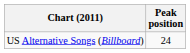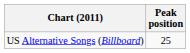 <table class="wikitable">
 <tr>
 <th>Chart (2011)</th>
 <th>Peak<br>position</th>
 </tr>
 <tr>
 <td>US <a href='#'>Alternative Songs</a> (<em><a href='#'>Billboard</a></em>)</td>
-<td style="text-align:center;">24</td>
+<td style="text-align:center;">25</td>
 </tr>
 </table>
